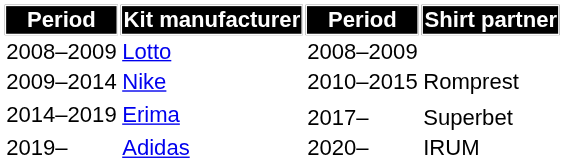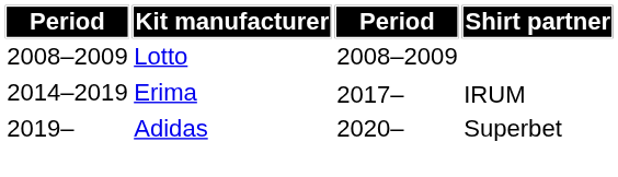 <table class="toccolours">
 <tr>
 <th style="background:#000000;color:#fefefe;border:1px solid #fefefe;">Period</th>
 <th style="background:#000000;color:#fefefe;border:1px solid #fefefe;">Kit manufacturer</th>
 <th style="background:#000000;color:#fefefe;border:1px solid #fefefe;">Period</th>
 <th style="background:#000000;color:#fefefe;border:1px solid #fefefe;">Shirt partner</th>
 </tr>
 <tr>
 <td>2008–2009</td>
 <td> <a href='#'>Lotto</a></td>
 <td>2008–2009</td>
 <td></td>
 </tr>
 <tr>
-<td>2009–2014</td>
-<td rowspan=1> <a href='#'>Nike</a></td>
-<td>2010–2015</td>
-<td rowspan=1>  Romprest</td>
-</tr>
-<tr>
 <td rowspan=2>2014–2019</td>
 <td rowspan=2> <a href='#'>Erima</a></td>
 <td></td>
 <td></td>
 </tr>
 <tr>
 <td>2017–</td>
-<td rowspan=1>  Superbet</td>
+<td rowspan=1>  IRUM</td>
 </tr>
 <tr>
 <td rowspan=2>2019–</td>
 <td rowspan=2> <a href='#'>Adidas</a></td>
 <td>2020–</td>
-<td rowspan=1>  IRUM</td>
+<td rowspan=1>  Superbet</td>
 </tr>
 </table>
